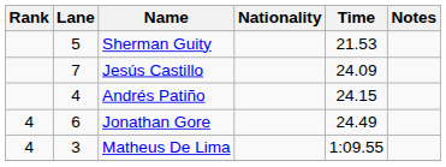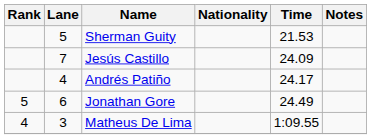 <table class="wikitable sortable" style="text-align:center">
 <tr>
 <th>Rank</th>
 <th>Lane</th>
 <th>Name</th>
 <th>Nationality</th>
 <th>Time</th>
 <th>Notes</th>
 </tr>
 <tr>
 <td></td>
 <td>5</td>
 <td align=left><a href='#'>Sherman Guity</a></td>
 <td align=left></td>
 <td>21.53</td>
 <td></td>
 </tr>
 <tr>
 <td></td>
 <td>7</td>
 <td align=left><a href='#'>Jesús Castillo</a></td>
 <td align=left></td>
 <td>24.09</td>
 <td></td>
 </tr>
 <tr>
 <td></td>
 <td>4</td>
 <td align=left><a href='#'>Andrés Patiño</a></td>
 <td align=left></td>
-<td>24.15</td>
+<td>24.17</td>
 <td></td>
 </tr>
 <tr>
-<td>4</td>
+<td>5</td>
 <td>6</td>
 <td align=left><a href='#'>Jonathan Gore</a></td>
 <td align=left></td>
 <td>24.49</td>
 <td></td>
 </tr>
 <tr>
 <td>4</td>
 <td>3</td>
 <td align=left><a href='#'>Matheus De Lima</a></td>
 <td align=left></td>
 <td>1:09.55</td>
 <td></td>
 </tr>
 <tr>
 </tr>
 </table>
